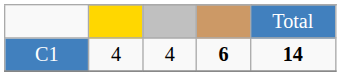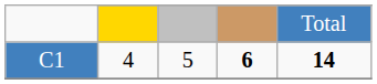 <table class="wikitable"  style="font-size:95%; text-align:center; border:gray solid 1px; width:40%;">
 <tr>
 <td rowspan="2" style="width:3%;"></td>
 </tr>
 <tr>
 <td style="width:2%;" bgcolor=gold></td>
 <td style="width:2%;" bgcolor=silver></td>
 <td style="width:2%;" bgcolor=cc9966></td>
 <td style="width:2%; background-color:#4180be; color:white;">Total</td>
 </tr>
 <tr>
 <td style="background-color:#4180be; color:white;">C1</td>
 <td>4</td>
-<td>4</td>
+<td>5</td>
 <td><strong>6</strong></td>
 <td><strong>14</strong></td>
 </tr>
 <tr>
 </tr>
 </table>
